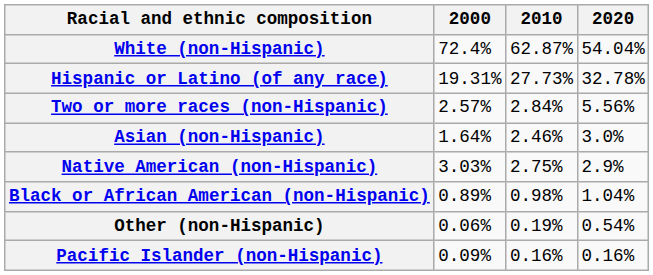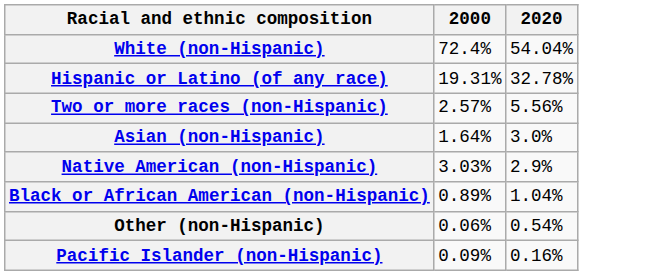 <table class="wikitable sortable collapsible" style="font-size: 90%;">
 <tr>
 <th>Racial and ethnic composition</th>
 <th>2000</th>
-<th>2010</th>
 <th>2020</th>
 </tr>
 <tr>
 <th><a href='#'>White (non-Hispanic)</a></th>
 <td>72.4%</td>
-<td>62.87%</td>
 <td>54.04%</td>
 </tr>
 <tr>
 <th><a href='#'>Hispanic or Latino (of any race)</a></th>
 <td>19.31%</td>
-<td>27.73%</td>
 <td>32.78%</td>
 </tr>
 <tr>
 <th><a href='#'>Two or more races (non-Hispanic)</a></th>
 <td>2.57%</td>
-<td>2.84%</td>
 <td>5.56%</td>
 </tr>
 <tr>
 <th><a href='#'>Asian (non-Hispanic)</a></th>
 <td>1.64%</td>
-<td>2.46%</td>
 <td>3.0%</td>
 </tr>
 <tr>
 <th><a href='#'>Native American (non-Hispanic)</a></th>
 <td>3.03%</td>
-<td>2.75%</td>
 <td>2.9%</td>
 </tr>
 <tr>
 <th><a href='#'>Black or African American (non-Hispanic)</a></th>
 <td>0.89%</td>
-<td>0.98%</td>
 <td>1.04%</td>
 </tr>
 <tr>
 <th>Other (non-Hispanic)</th>
 <td>0.06%</td>
-<td>0.19%</td>
 <td>0.54%</td>
 </tr>
 <tr>
 <th><a href='#'>Pacific Islander (non-Hispanic)</a></th>
 <td>0.09%</td>
 <td>0.16%</td>
-<td>0.16%</td>
 </tr>
 </table>
